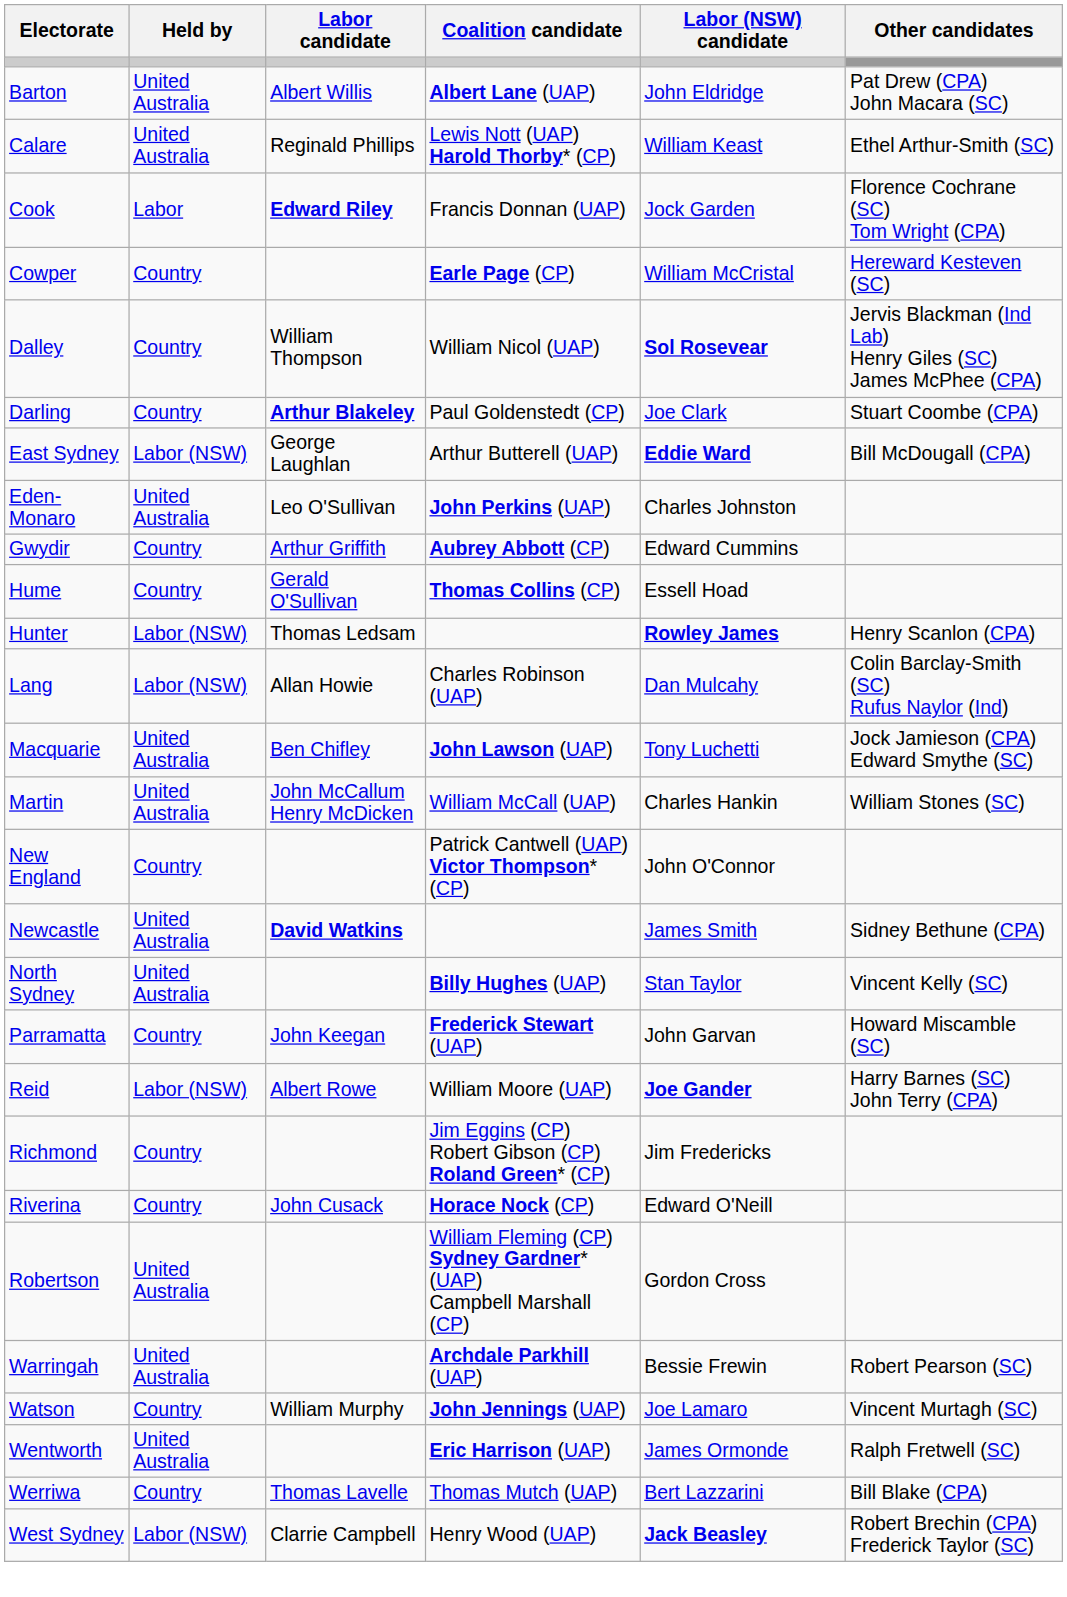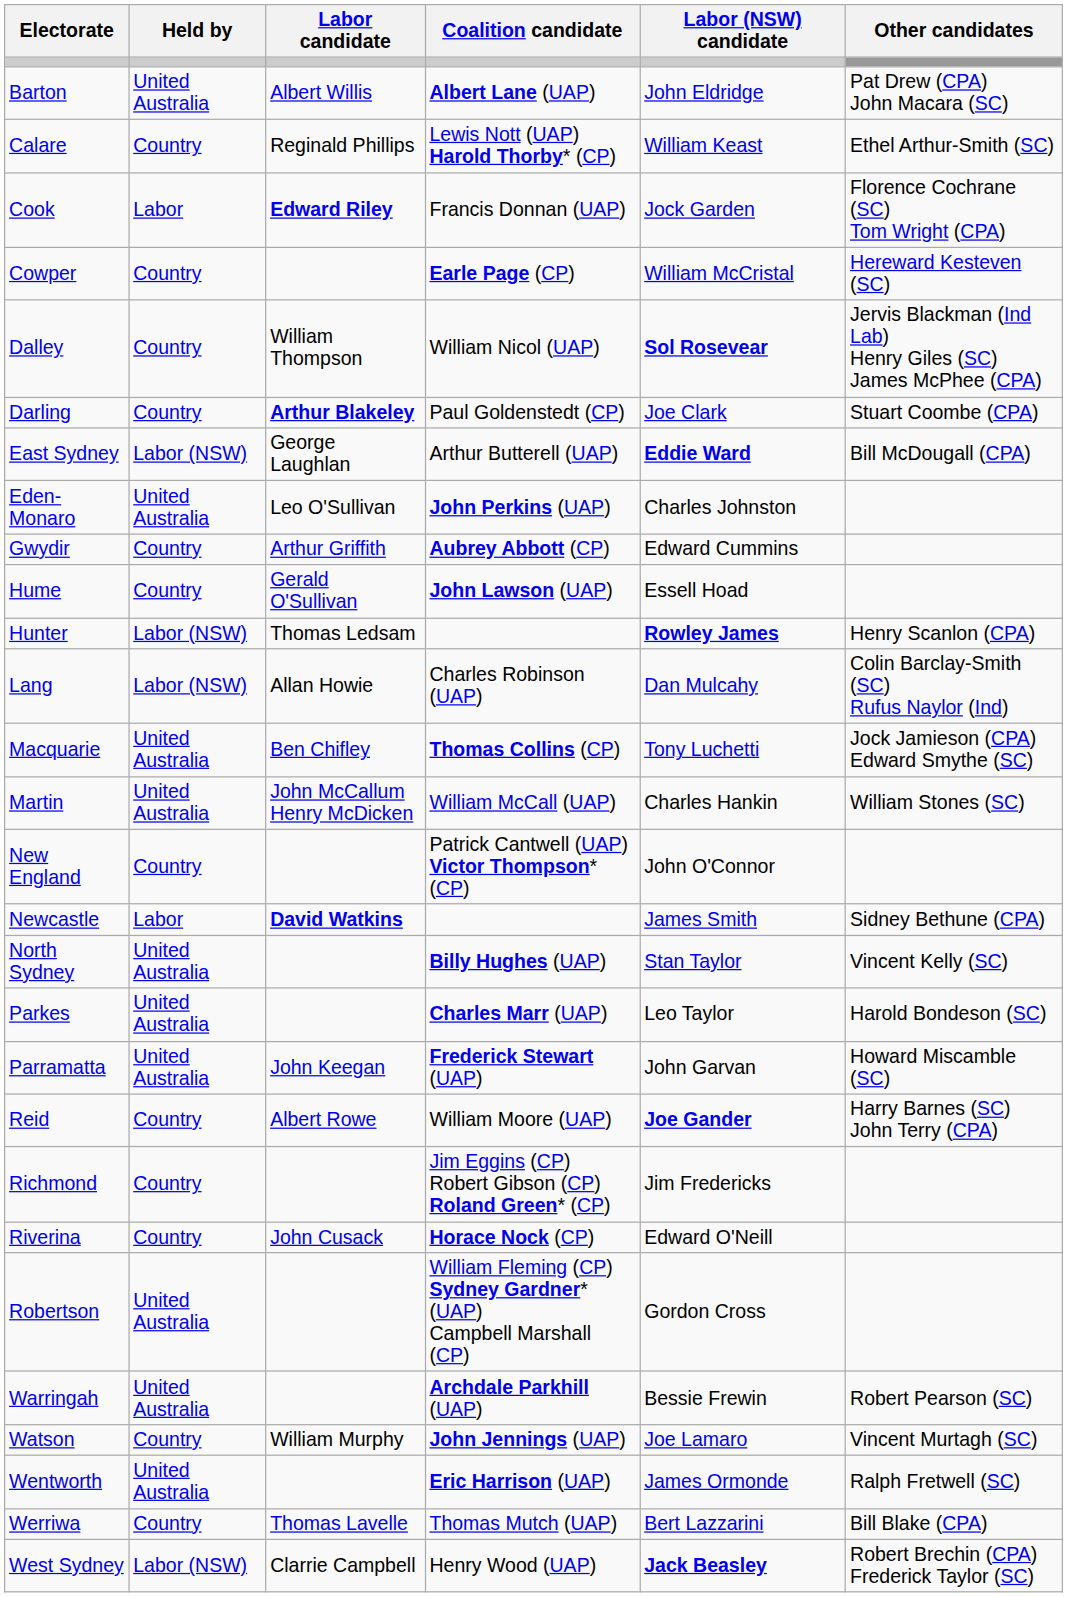 <table class="wikitable">
 <tr>
 <th>Electorate</th>
 <th>Held by</th>
 <th><a href='#'>Labor</a> candidate</th>
 <th><a href='#'>Coalition</a> candidate</th>
 <th><a href='#'>Labor (NSW)</a> candidate</th>
 <th>Other candidates</th>
 </tr>
 <tr bgcolor="#cccccc">
 <td></td>
 <td></td>
 <td></td>
 <td></td>
 <td></td>
 <td bgcolor="#999999"></td>
 </tr>
 <tr>
 <td><a href='#'>Barton</a></td>
 <td><a href='#'>United Australia</a></td>
 <td><a href='#'>Albert Willis</a></td>
 <td><strong><a href='#'>Albert Lane</a></strong> (<a href='#'>UAP</a>)</td>
 <td><a href='#'>John Eldridge</a></td>
 <td>Pat Drew (<a href='#'>CPA</a>)<br>John Macara (<a href='#'>SC</a>)</td>
 </tr>
 <tr>
 <td><a href='#'>Calare</a></td>
-<td><a href='#'>United Australia</a></td>
+<td><a href='#'>Country</a></td>
 <td>Reginald Phillips</td>
 <td><a href='#'>Lewis Nott</a> (<a href='#'>UAP</a>)<br><strong><a href='#'>Harold Thorby</a></strong>* (<a href='#'>CP</a>)</td>
 <td><a href='#'>William Keast</a></td>
 <td>Ethel Arthur-Smith (<a href='#'>SC</a>)</td>
 </tr>
 <tr>
 <td><a href='#'>Cook</a></td>
 <td><a href='#'>Labor</a></td>
 <td><strong><a href='#'>Edward Riley</a></strong></td>
 <td>Francis Donnan (<a href='#'>UAP</a>)</td>
 <td><a href='#'>Jock Garden</a></td>
 <td>Florence Cochrane (<a href='#'>SC</a>)<br><a href='#'>Tom Wright</a> (<a href='#'>CPA</a>)</td>
 </tr>
 <tr>
 <td><a href='#'>Cowper</a></td>
 <td><a href='#'>Country</a></td>
 <td></td>
 <td><strong><a href='#'>Earle Page</a></strong> (<a href='#'>CP</a>)</td>
 <td><a href='#'>William McCristal</a></td>
 <td><a href='#'>Hereward Kesteven</a> (<a href='#'>SC</a>)</td>
 </tr>
 <tr>
 <td><a href='#'>Dalley</a></td>
 <td><a href='#'>Country</a></td>
 <td>William Thompson</td>
 <td>William Nicol (<a href='#'>UAP</a>)</td>
 <td><strong><a href='#'>Sol Rosevear</a></strong></td>
 <td>Jervis Blackman (<a href='#'>Ind</a> <a href='#'>Lab</a>)<br>Henry Giles (<a href='#'>SC</a>)<br>James McPhee (<a href='#'>CPA</a>)</td>
 </tr>
 <tr>
 <td><a href='#'>Darling</a></td>
 <td><a href='#'>Country</a></td>
 <td><strong><a href='#'>Arthur Blakeley</a></strong></td>
 <td>Paul Goldenstedt (<a href='#'>CP</a>)</td>
 <td><a href='#'>Joe Clark</a></td>
 <td>Stuart Coombe (<a href='#'>CPA</a>)</td>
 </tr>
 <tr>
 <td><a href='#'>East Sydney</a></td>
 <td><a href='#'>Labor (NSW)</a></td>
 <td>George Laughlan</td>
 <td>Arthur Butterell (<a href='#'>UAP</a>)</td>
 <td><strong><a href='#'>Eddie Ward</a></strong></td>
 <td>Bill McDougall (<a href='#'>CPA</a>)</td>
 </tr>
 <tr>
 <td><a href='#'>Eden-Monaro</a></td>
 <td><a href='#'>United Australia</a></td>
 <td>Leo O'Sullivan</td>
 <td><strong><a href='#'>John Perkins</a></strong> (<a href='#'>UAP</a>)</td>
 <td>Charles Johnston</td>
 <td></td>
 </tr>
 <tr>
 <td><a href='#'>Gwydir</a></td>
 <td><a href='#'>Country</a></td>
 <td><a href='#'>Arthur Griffith</a></td>
 <td><strong><a href='#'>Aubrey Abbott</a></strong> (<a href='#'>CP</a>)</td>
 <td>Edward Cummins</td>
 <td></td>
 </tr>
 <tr>
 <td><a href='#'>Hume</a></td>
 <td><a href='#'>Country</a></td>
 <td><a href='#'>Gerald O'Sullivan</a></td>
-<td><strong><a href='#'>Thomas Collins</a></strong> (<a href='#'>CP</a>)</td>
+<td><strong><a href='#'>John Lawson</a></strong> (<a href='#'>UAP</a>)</td>
 <td>Essell Hoad</td>
 <td></td>
 </tr>
 <tr>
 <td><a href='#'>Hunter</a></td>
 <td><a href='#'>Labor (NSW)</a></td>
 <td>Thomas Ledsam</td>
 <td></td>
 <td><strong><a href='#'>Rowley James</a></strong></td>
 <td>Henry Scanlon (<a href='#'>CPA</a>)</td>
 </tr>
 <tr>
 <td><a href='#'>Lang</a></td>
 <td><a href='#'>Labor (NSW)</a></td>
 <td>Allan Howie</td>
 <td>Charles Robinson (<a href='#'>UAP</a>)</td>
 <td><a href='#'>Dan Mulcahy</a></td>
 <td>Colin Barclay-Smith (<a href='#'>SC</a>)<br><a href='#'>Rufus Naylor</a> (<a href='#'>Ind</a>)</td>
 </tr>
 <tr>
 <td><a href='#'>Macquarie</a></td>
 <td><a href='#'>United Australia</a></td>
 <td><a href='#'>Ben Chifley</a></td>
-<td><strong><a href='#'>John Lawson</a></strong> (<a href='#'>UAP</a>)</td>
+<td><strong><a href='#'>Thomas Collins</a></strong> (<a href='#'>CP</a>)</td>
 <td><a href='#'>Tony Luchetti</a></td>
 <td>Jock Jamieson (<a href='#'>CPA</a>)<br>Edward Smythe (<a href='#'>SC</a>)</td>
 </tr>
 <tr>
 <td><a href='#'>Martin</a></td>
 <td><a href='#'>United Australia</a></td>
 <td><a href='#'>John McCallum</a><br><a href='#'>Henry McDicken</a></td>
 <td><a href='#'>William McCall</a> (<a href='#'>UAP</a>)</td>
 <td>Charles Hankin</td>
 <td>William Stones (<a href='#'>SC</a>)</td>
 </tr>
 <tr>
 <td><a href='#'>New England</a></td>
 <td><a href='#'>Country</a></td>
 <td></td>
 <td>Patrick Cantwell (<a href='#'>UAP</a>)<br><strong><a href='#'>Victor Thompson</a></strong>* (<a href='#'>CP</a>)</td>
 <td>John O'Connor</td>
 <td></td>
 </tr>
 <tr>
 <td><a href='#'>Newcastle</a></td>
-<td><a href='#'>United Australia</a></td>
+<td><a href='#'>Labor</a></td>
 <td><strong><a href='#'>David Watkins</a></strong></td>
 <td></td>
 <td><a href='#'>James Smith</a></td>
 <td>Sidney Bethune (<a href='#'>CPA</a>)</td>
 </tr>
 <tr>
 <td><a href='#'>North Sydney</a></td>
 <td><a href='#'>United Australia</a></td>
 <td></td>
 <td><strong><a href='#'>Billy Hughes</a></strong> (<a href='#'>UAP</a>)</td>
 <td><a href='#'>Stan Taylor</a></td>
 <td>Vincent Kelly (<a href='#'>SC</a>)</td>
 </tr>
 <tr>
+<td><a href='#'>Parkes</a></td>
+<td><a href='#'>United Australia</a></td>
+<td></td>
+<td><strong><a href='#'>Charles Marr</a></strong> (<a href='#'>UAP</a>)</td>
+<td>Leo Taylor</td>
+<td>Harold Bondeson (<a href='#'>SC</a>)</td>
+</tr>
+<tr>
 <td><a href='#'>Parramatta</a></td>
-<td><a href='#'>Country</a></td>
+<td><a href='#'>United Australia</a></td>
 <td><a href='#'>John Keegan</a></td>
 <td><strong><a href='#'>Frederick Stewart</a></strong> (<a href='#'>UAP</a>)</td>
 <td>John Garvan</td>
 <td>Howard Miscamble (<a href='#'>SC</a>)</td>
 </tr>
 <tr>
 <td><a href='#'>Reid</a></td>
-<td><a href='#'>Labor (NSW)</a></td>
+<td><a href='#'>Country</a></td>
 <td><a href='#'>Albert Rowe</a></td>
 <td>William Moore (<a href='#'>UAP</a>)</td>
 <td><strong><a href='#'>Joe Gander</a></strong></td>
 <td>Harry Barnes (<a href='#'>SC</a>)<br>John Terry (<a href='#'>CPA</a>)</td>
 </tr>
 <tr>
 <td><a href='#'>Richmond</a></td>
 <td><a href='#'>Country</a></td>
 <td></td>
 <td><a href='#'>Jim Eggins</a> (<a href='#'>CP</a>)<br>Robert Gibson (<a href='#'>CP</a>)<br><strong><a href='#'>Roland Green</a></strong>* (<a href='#'>CP</a>)</td>
 <td>Jim Fredericks</td>
 <td></td>
 </tr>
 <tr>
 <td><a href='#'>Riverina</a></td>
 <td><a href='#'>Country</a></td>
 <td><a href='#'>John Cusack</a></td>
 <td><strong><a href='#'>Horace Nock</a></strong> (<a href='#'>CP</a>)</td>
 <td>Edward O'Neill</td>
 <td></td>
 </tr>
 <tr>
 <td><a href='#'>Robertson</a></td>
 <td><a href='#'>United Australia</a></td>
 <td></td>
 <td><a href='#'>William Fleming</a> (<a href='#'>CP</a>)<br><strong><a href='#'>Sydney Gardner</a></strong>* (<a href='#'>UAP</a>)<br>Campbell Marshall (<a href='#'>CP</a>)</td>
 <td>Gordon Cross</td>
 <td></td>
 </tr>
 <tr>
 <td><a href='#'>Warringah</a></td>
 <td><a href='#'>United Australia</a></td>
 <td></td>
 <td><strong><a href='#'>Archdale Parkhill</a></strong> (<a href='#'>UAP</a>)</td>
 <td>Bessie Frewin</td>
 <td>Robert Pearson (<a href='#'>SC</a>)</td>
 </tr>
 <tr>
 <td><a href='#'>Watson</a></td>
 <td><a href='#'>Country</a></td>
 <td>William Murphy</td>
 <td><strong><a href='#'>John Jennings</a></strong> (<a href='#'>UAP</a>)</td>
 <td><a href='#'>Joe Lamaro</a></td>
 <td>Vincent Murtagh (<a href='#'>SC</a>)</td>
 </tr>
 <tr>
 <td><a href='#'>Wentworth</a></td>
 <td><a href='#'>United Australia</a></td>
 <td></td>
 <td><strong><a href='#'>Eric Harrison</a></strong> (<a href='#'>UAP</a>)</td>
 <td><a href='#'>James Ormonde</a></td>
 <td>Ralph Fretwell (<a href='#'>SC</a>)</td>
 </tr>
 <tr>
 <td><a href='#'>Werriwa</a></td>
 <td><a href='#'>Country</a></td>
 <td><a href='#'>Thomas Lavelle</a></td>
 <td><a href='#'>Thomas Mutch</a> (<a href='#'>UAP</a>)</td>
 <td><a href='#'>Bert Lazzarini</a></td>
 <td>Bill Blake (<a href='#'>CPA</a>)</td>
 </tr>
 <tr>
 <td><a href='#'>West Sydney</a></td>
 <td><a href='#'>Labor (NSW)</a></td>
 <td>Clarrie Campbell</td>
 <td>Henry Wood (<a href='#'>UAP</a>)</td>
 <td><strong><a href='#'>Jack Beasley</a></strong></td>
 <td>Robert Brechin (<a href='#'>CPA</a>)<br>Frederick Taylor (<a href='#'>SC</a>)</td>
 </tr>
 </table>
